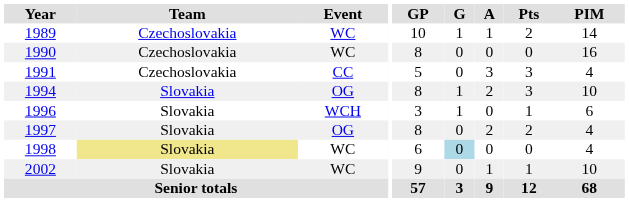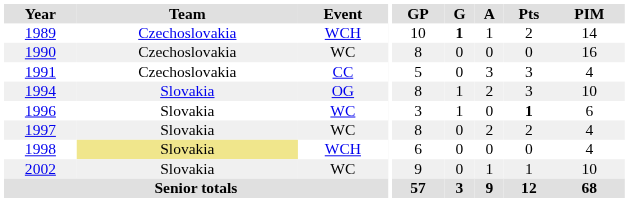 <table border="0" cellpadding="1" cellspacing="0" ID="Table3" style="text-align:center; width:40em">
 <tr bgcolor="#e0e0e0">
 <th>Year</th>
 <th>Team</th>
 <th>Event</th>
 <th rowspan="102" bgcolor="#ffffff"></th>
 <th>GP</th>
 <th>G</th>
 <th>A</th>
 <th>Pts</th>
 <th>PIM</th>
 </tr>
 <tr>
 <td><a href='#'>1989</a></td>
 <td><a href='#'>Czechoslovakia</a></td>
-<td><a href='#'>WC</a></td>
+<td><a href='#'>WCH</a></td>
 <td>10</td>
-<td>1</td>
+<td><strong>1</strong></td>
 <td>1</td>
 <td>2</td>
 <td>14</td>
 </tr>
 <tr bgcolor="#f0f0f0">
 <td><a href='#'>1990</a></td>
 <td>Czechoslovakia</td>
 <td>WC</td>
 <td>8</td>
 <td>0</td>
 <td>0</td>
 <td>0</td>
 <td>16</td>
 </tr>
 <tr>
 <td><a href='#'>1991</a></td>
 <td>Czechoslovakia</td>
 <td><a href='#'>CC</a></td>
 <td>5</td>
 <td>0</td>
 <td>3</td>
 <td>3</td>
 <td>4</td>
 </tr>
 <tr bgcolor="#f0f0f0">
 <td><a href='#'>1994</a></td>
 <td><a href='#'>Slovakia</a></td>
 <td><a href='#'>OG</a></td>
 <td>8</td>
 <td>1</td>
 <td>2</td>
 <td>3</td>
 <td>10</td>
 </tr>
 <tr>
 <td><a href='#'>1996</a></td>
 <td>Slovakia</td>
-<td><a href='#'>WCH</a></td>
+<td><a href='#'>WC</a></td>
 <td>3</td>
 <td>1</td>
 <td>0</td>
-<td>1</td>
+<td><strong>1</strong></td>
 <td>6</td>
 </tr>
 <tr bgcolor="#f0f0f0">
 <td><a href='#'>1997</a></td>
 <td>Slovakia</td>
-<td><a href='#'>OG</a></td>
+<td>WC</td>
 <td>8</td>
 <td>0</td>
 <td>2</td>
 <td>2</td>
 <td>4</td>
 </tr>
 <tr>
 <td><a href='#'>1998</a></td>
 <td style="background: khaki;">Slovakia</td>
-<td>WC</td>
+<td><a href='#'>WCH</a></td>
 <td>6</td>
-<td style="background: lightblue;">0</td>
+<td>0</td>
 <td>0</td>
 <td>0</td>
 <td>4</td>
 </tr>
 <tr bgcolor="#f0f0f0">
 <td><a href='#'>2002</a></td>
 <td>Slovakia</td>
 <td>WC</td>
 <td>9</td>
 <td>0</td>
 <td>1</td>
 <td>1</td>
 <td>10</td>
 </tr>
 <tr bgcolor="#e0e0e0">
 <th colspan=3>Senior totals</th>
 <th>57</th>
 <th>3</th>
 <th>9</th>
 <th>12</th>
 <th>68</th>
 </tr>
 </table>
